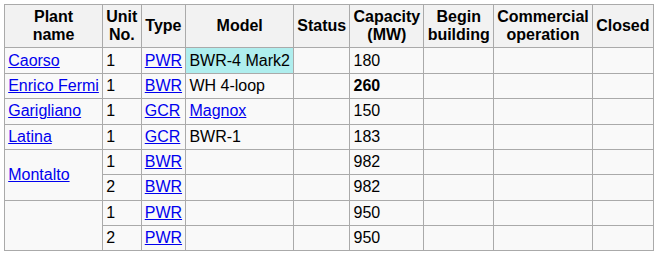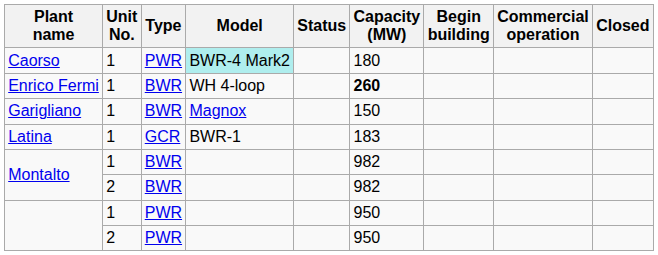 <table class="wikitable sortable mw-datatable">
 <tr>
 <th>Plant<br>name</th>
 <th>Unit<br>No.</th>
 <th>Type</th>
 <th>Model</th>
 <th>Status</th>
 <th>Capacity<br>(MW)</th>
 <th>Begin<br>building</th>
 <th>Commercial<br>operation</th>
 <th>Closed</th>
 </tr>
 <tr>
 <td><a href='#'>Caorso</a></td>
 <td>1</td>
 <td><a href='#'>PWR</a></td>
 <td style="background: paleturquoise;">BWR-4 Mark2</td>
 <td></td>
 <td>180</td>
 <td></td>
 <td></td>
 <td></td>
 </tr>
 <tr>
 <td><a href='#'>Enrico Fermi</a></td>
 <td>1</td>
 <td><a href='#'>BWR</a></td>
 <td>WH 4-loop</td>
 <td></td>
 <td><strong>260</strong></td>
 <td></td>
 <td></td>
 <td></td>
 </tr>
 <tr>
 <td><a href='#'>Garigliano</a></td>
 <td>1</td>
-<td><a href='#'>GCR</a></td>
+<td><a href='#'>BWR</a></td>
 <td><a href='#'>Magnox</a></td>
 <td></td>
 <td>150</td>
 <td></td>
 <td></td>
 <td></td>
 </tr>
 <tr>
 <td><a href='#'>Latina</a></td>
 <td>1</td>
 <td><a href='#'>GCR</a></td>
 <td>BWR-1</td>
 <td></td>
 <td>183</td>
 <td></td>
 <td></td>
 <td></td>
 </tr>
 <tr>
 <td rowspan=2><a href='#'>Montalto</a></td>
 <td>1</td>
 <td><a href='#'>BWR</a></td>
 <td></td>
 <td></td>
 <td>982</td>
 <td></td>
 <td></td>
 <td></td>
 </tr>
 <tr>
 <td>2</td>
 <td><a href='#'>BWR</a></td>
 <td></td>
 <td></td>
 <td>982</td>
 <td></td>
 <td></td>
 <td></td>
 </tr>
 <tr>
 <td rowspan=2></td>
 <td>1</td>
 <td><a href='#'>PWR</a></td>
 <td></td>
 <td></td>
 <td>950</td>
 <td></td>
 <td></td>
 <td></td>
 </tr>
 <tr>
 <td>2</td>
 <td><a href='#'>PWR</a></td>
 <td></td>
 <td></td>
 <td>950</td>
 <td></td>
 <td></td>
 <td></td>
 </tr>
 </table>
